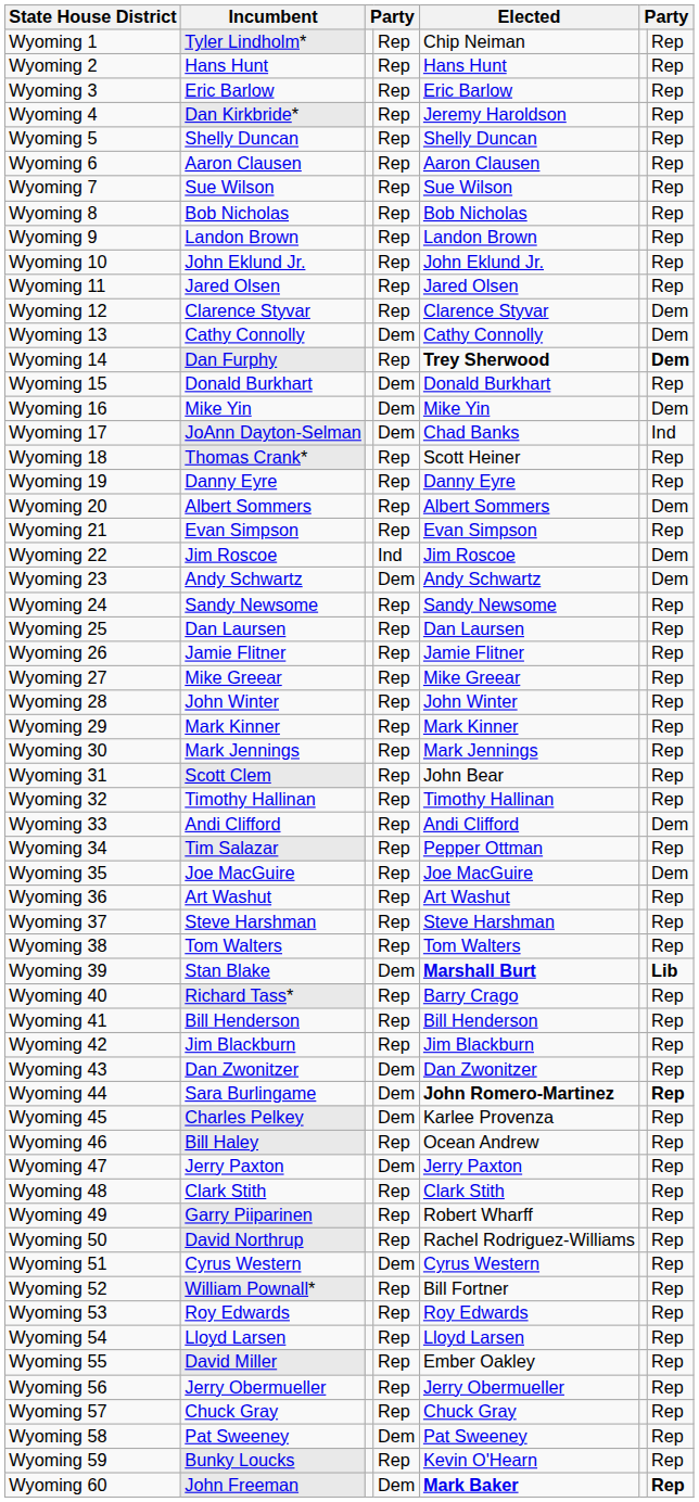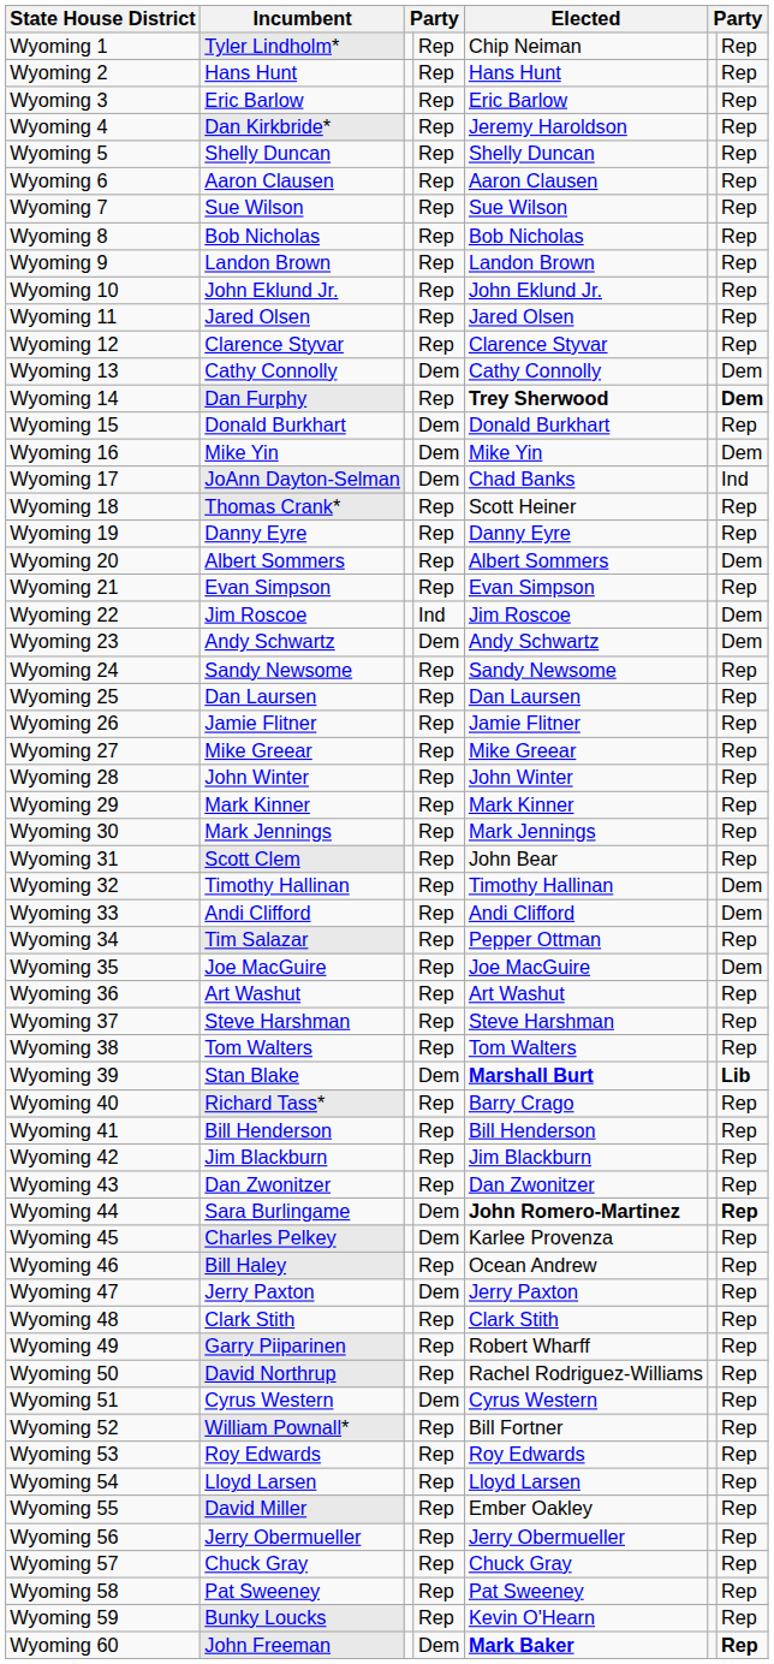 <table class="sortable wikitable" style="font-size:95%;line-height:14px;">
 <tr>
 <th colspan="1">State House District</th>
 <th class="unsortable">Incumbent</th>
 <th colspan="2">Party</th>
 <th class="unsortable">Elected</th>
 <th colspan="2">Party</th>
 </tr>
 <tr>
 <td>Wyoming 1</td>
 <td style="background:#E9E9E9;"><a href='#'>Tyler Lindholm</a>*</td>
 <td></td>
 <td>Rep</td>
 <td>Chip Neiman</td>
 <td></td>
 <td>Rep</td>
 </tr>
 <tr>
 <td>Wyoming 2</td>
 <td><a href='#'>Hans Hunt</a></td>
 <td></td>
 <td>Rep</td>
 <td><a href='#'>Hans Hunt</a></td>
 <td></td>
 <td>Rep</td>
 </tr>
 <tr>
 <td>Wyoming 3</td>
 <td><a href='#'>Eric Barlow</a></td>
 <td></td>
 <td>Rep</td>
 <td><a href='#'>Eric Barlow</a></td>
 <td></td>
 <td>Rep</td>
 </tr>
 <tr>
 <td>Wyoming 4</td>
 <td style="background:#E9E9E9;"><a href='#'>Dan Kirkbride</a>*</td>
 <td></td>
 <td>Rep</td>
 <td><a href='#'>Jeremy Haroldson</a></td>
 <td></td>
 <td>Rep</td>
 </tr>
 <tr>
 <td>Wyoming 5</td>
 <td><a href='#'>Shelly Duncan</a></td>
 <td></td>
 <td>Rep</td>
 <td><a href='#'>Shelly Duncan</a></td>
 <td></td>
 <td>Rep</td>
 </tr>
 <tr>
 <td>Wyoming 6</td>
 <td><a href='#'>Aaron Clausen</a></td>
 <td></td>
 <td>Rep</td>
 <td><a href='#'>Aaron Clausen</a></td>
 <td></td>
 <td>Rep</td>
 </tr>
 <tr>
 <td>Wyoming 7</td>
 <td><a href='#'>Sue Wilson</a></td>
 <td></td>
 <td>Rep</td>
 <td><a href='#'>Sue Wilson</a></td>
 <td></td>
 <td>Rep</td>
 </tr>
 <tr>
 <td>Wyoming 8</td>
 <td><a href='#'>Bob Nicholas</a></td>
 <td></td>
 <td>Rep</td>
 <td><a href='#'>Bob Nicholas</a></td>
 <td></td>
 <td>Rep</td>
 </tr>
 <tr>
 <td>Wyoming 9</td>
 <td><a href='#'>Landon Brown</a></td>
 <td></td>
 <td>Rep</td>
 <td><a href='#'>Landon Brown</a></td>
 <td></td>
 <td>Rep</td>
 </tr>
 <tr>
 <td>Wyoming 10</td>
 <td><a href='#'>John Eklund Jr.</a></td>
 <td></td>
 <td>Rep</td>
 <td><a href='#'>John Eklund Jr.</a></td>
 <td></td>
 <td>Rep</td>
 </tr>
 <tr>
 <td>Wyoming 11</td>
 <td><a href='#'>Jared Olsen</a></td>
 <td></td>
 <td>Rep</td>
 <td><a href='#'>Jared Olsen</a></td>
 <td></td>
 <td>Rep</td>
 </tr>
 <tr>
 <td>Wyoming 12</td>
 <td><a href='#'>Clarence Styvar</a></td>
 <td></td>
 <td>Rep</td>
 <td><a href='#'>Clarence Styvar</a></td>
 <td></td>
-<td>Dem</td>
+<td>Rep</td>
 </tr>
 <tr>
 <td>Wyoming 13</td>
 <td><a href='#'>Cathy Connolly</a></td>
 <td></td>
 <td>Dem</td>
 <td><a href='#'>Cathy Connolly</a></td>
 <td></td>
 <td>Dem</td>
 </tr>
 <tr>
 <td>Wyoming 14</td>
 <td style="background:#E9E9E9;"><a href='#'>Dan Furphy</a></td>
 <td></td>
 <td>Rep</td>
 <td><strong>Trey Sherwood</strong></td>
 <td></td>
 <td><strong>Dem</strong></td>
 </tr>
 <tr>
 <td>Wyoming 15</td>
 <td><a href='#'>Donald Burkhart</a></td>
 <td></td>
 <td>Dem</td>
 <td><a href='#'>Donald Burkhart</a></td>
 <td></td>
 <td>Rep</td>
 </tr>
 <tr>
 <td>Wyoming 16</td>
 <td><a href='#'>Mike Yin</a></td>
 <td></td>
 <td>Dem</td>
 <td><a href='#'>Mike Yin</a></td>
 <td></td>
 <td>Dem</td>
 </tr>
 <tr>
 <td>Wyoming 17</td>
 <td style="background:#E9E9E9;"><a href='#'>JoAnn Dayton-Selman</a></td>
 <td></td>
 <td>Dem</td>
 <td><a href='#'>Chad Banks</a></td>
 <td></td>
 <td>Ind</td>
 </tr>
 <tr>
 <td>Wyoming 18</td>
 <td style="background:#E9E9E9;"><a href='#'>Thomas Crank</a>*</td>
 <td></td>
 <td>Rep</td>
 <td>Scott Heiner</td>
 <td></td>
 <td>Rep</td>
 </tr>
 <tr>
 <td>Wyoming 19</td>
 <td><a href='#'>Danny Eyre</a></td>
 <td></td>
 <td>Rep</td>
 <td><a href='#'>Danny Eyre</a></td>
 <td></td>
 <td>Rep</td>
 </tr>
 <tr>
 <td>Wyoming 20</td>
 <td><a href='#'>Albert Sommers</a></td>
 <td></td>
 <td>Rep</td>
 <td><a href='#'>Albert Sommers</a></td>
 <td></td>
 <td>Dem</td>
 </tr>
 <tr>
 <td>Wyoming 21</td>
 <td><a href='#'>Evan Simpson</a></td>
 <td></td>
 <td>Rep</td>
 <td><a href='#'>Evan Simpson</a></td>
 <td></td>
 <td>Rep</td>
 </tr>
 <tr>
 <td>Wyoming 22</td>
 <td><a href='#'>Jim Roscoe</a></td>
 <td></td>
 <td>Ind</td>
 <td><a href='#'>Jim Roscoe</a></td>
 <td></td>
 <td>Dem</td>
 </tr>
 <tr>
 <td>Wyoming 23</td>
 <td><a href='#'>Andy Schwartz</a></td>
 <td></td>
 <td>Dem</td>
 <td><a href='#'>Andy Schwartz</a></td>
 <td></td>
 <td>Dem</td>
 </tr>
 <tr>
 <td>Wyoming 24</td>
 <td><a href='#'>Sandy Newsome</a></td>
 <td></td>
 <td>Rep</td>
 <td><a href='#'>Sandy Newsome</a></td>
 <td></td>
 <td>Rep</td>
 </tr>
 <tr>
 <td>Wyoming 25</td>
 <td><a href='#'>Dan Laursen</a></td>
 <td></td>
 <td>Rep</td>
 <td><a href='#'>Dan Laursen</a></td>
 <td></td>
 <td>Rep</td>
 </tr>
 <tr>
 <td>Wyoming 26</td>
 <td><a href='#'>Jamie Flitner</a></td>
 <td></td>
 <td>Rep</td>
 <td><a href='#'>Jamie Flitner</a></td>
 <td></td>
 <td>Rep</td>
 </tr>
 <tr>
 <td>Wyoming 27</td>
 <td><a href='#'>Mike Greear</a></td>
 <td></td>
 <td>Rep</td>
 <td><a href='#'>Mike Greear</a></td>
 <td></td>
 <td>Rep</td>
 </tr>
 <tr>
 <td>Wyoming 28</td>
 <td><a href='#'>John Winter</a></td>
 <td></td>
 <td>Rep</td>
 <td><a href='#'>John Winter</a></td>
 <td></td>
 <td>Rep</td>
 </tr>
 <tr>
 <td>Wyoming 29</td>
 <td><a href='#'>Mark Kinner</a></td>
 <td></td>
 <td>Rep</td>
 <td><a href='#'>Mark Kinner</a></td>
 <td></td>
 <td>Rep</td>
 </tr>
 <tr>
 <td>Wyoming 30</td>
 <td><a href='#'>Mark Jennings</a></td>
 <td></td>
 <td>Rep</td>
 <td><a href='#'>Mark Jennings</a></td>
 <td></td>
 <td>Rep</td>
 </tr>
 <tr>
 <td>Wyoming 31</td>
 <td style="background:#E9E9E9;"><a href='#'>Scott Clem</a></td>
 <td></td>
 <td>Rep</td>
 <td>John Bear</td>
 <td></td>
 <td>Rep</td>
 </tr>
 <tr>
 <td>Wyoming 32</td>
 <td><a href='#'>Timothy Hallinan</a></td>
 <td></td>
 <td>Rep</td>
 <td><a href='#'>Timothy Hallinan</a></td>
 <td></td>
-<td>Rep</td>
+<td>Dem</td>
 </tr>
 <tr>
 <td>Wyoming 33</td>
 <td><a href='#'>Andi Clifford</a></td>
 <td></td>
 <td>Rep</td>
 <td><a href='#'>Andi Clifford</a></td>
 <td></td>
 <td>Dem</td>
 </tr>
 <tr>
 <td>Wyoming 34</td>
 <td style="background:#E9E9E9;"><a href='#'>Tim Salazar</a></td>
 <td></td>
 <td>Rep</td>
 <td><a href='#'>Pepper Ottman</a></td>
 <td></td>
 <td>Rep</td>
 </tr>
 <tr>
 <td>Wyoming 35</td>
 <td><a href='#'>Joe MacGuire</a></td>
 <td></td>
 <td>Rep</td>
 <td><a href='#'>Joe MacGuire</a></td>
 <td></td>
 <td>Dem</td>
 </tr>
 <tr>
 <td>Wyoming 36</td>
 <td><a href='#'>Art Washut</a></td>
 <td></td>
 <td>Rep</td>
 <td><a href='#'>Art Washut</a></td>
 <td></td>
 <td>Rep</td>
 </tr>
 <tr>
 <td>Wyoming 37</td>
 <td><a href='#'>Steve Harshman</a></td>
 <td></td>
 <td>Rep</td>
 <td><a href='#'>Steve Harshman</a></td>
 <td></td>
 <td>Rep</td>
 </tr>
 <tr>
 <td>Wyoming 38</td>
 <td><a href='#'>Tom Walters</a></td>
 <td></td>
 <td>Rep</td>
 <td><a href='#'>Tom Walters</a></td>
 <td></td>
 <td>Rep</td>
 </tr>
 <tr>
 <td>Wyoming 39</td>
 <td><a href='#'>Stan Blake</a></td>
 <td></td>
 <td>Dem</td>
 <td><strong><a href='#'>Marshall Burt</a></strong></td>
 <td></td>
 <td><strong>Lib</strong></td>
 </tr>
 <tr>
 <td>Wyoming 40</td>
 <td style="background:#E9E9E9;"><a href='#'>Richard Tass</a>*</td>
 <td></td>
 <td>Rep</td>
 <td><a href='#'>Barry Crago</a></td>
 <td></td>
 <td>Rep</td>
 </tr>
 <tr>
 <td>Wyoming 41</td>
 <td><a href='#'>Bill Henderson</a></td>
 <td></td>
 <td>Rep</td>
 <td><a href='#'>Bill Henderson</a></td>
 <td></td>
 <td>Rep</td>
 </tr>
 <tr>
 <td>Wyoming 42</td>
 <td><a href='#'>Jim Blackburn</a></td>
 <td></td>
 <td>Rep</td>
 <td><a href='#'>Jim Blackburn</a></td>
 <td></td>
 <td>Rep</td>
 </tr>
 <tr>
 <td>Wyoming 43</td>
 <td><a href='#'>Dan Zwonitzer</a></td>
 <td></td>
-<td>Dem</td>
+<td>Rep</td>
 <td><a href='#'>Dan Zwonitzer</a></td>
 <td></td>
 <td>Rep</td>
 </tr>
 <tr>
 <td>Wyoming 44</td>
 <td><a href='#'>Sara Burlingame</a></td>
 <td></td>
 <td>Dem</td>
 <td><strong>John Romero-Martinez</strong></td>
 <td></td>
 <td><strong>Rep</strong></td>
 </tr>
 <tr>
 <td>Wyoming 45</td>
 <td style="background:#E9E9E9;"><a href='#'>Charles Pelkey</a></td>
 <td></td>
 <td>Dem</td>
 <td>Karlee Provenza</td>
 <td></td>
 <td>Rep</td>
 </tr>
 <tr>
 <td>Wyoming 46</td>
 <td style="background:#E9E9E9;"><a href='#'>Bill Haley</a></td>
 <td></td>
 <td>Rep</td>
 <td>Ocean Andrew</td>
 <td></td>
 <td>Rep</td>
 </tr>
 <tr>
 <td>Wyoming 47</td>
 <td><a href='#'>Jerry Paxton</a></td>
 <td></td>
 <td>Dem</td>
 <td><a href='#'>Jerry Paxton</a></td>
 <td></td>
 <td>Rep</td>
 </tr>
 <tr>
 <td>Wyoming 48</td>
 <td><a href='#'>Clark Stith</a></td>
 <td></td>
 <td>Rep</td>
 <td><a href='#'>Clark Stith</a></td>
 <td></td>
 <td>Rep</td>
 </tr>
 <tr>
 <td>Wyoming 49</td>
 <td style="background:#E9E9E9;"><a href='#'>Garry Piiparinen</a></td>
 <td></td>
 <td>Rep</td>
 <td>Robert Wharff</td>
 <td></td>
 <td>Rep</td>
 </tr>
 <tr>
 <td>Wyoming 50</td>
 <td style="background:#E9E9E9;"><a href='#'>David Northrup</a></td>
 <td></td>
 <td>Rep</td>
 <td>Rachel Rodriguez-Williams</td>
 <td></td>
 <td>Rep</td>
 </tr>
 <tr>
 <td>Wyoming 51</td>
 <td><a href='#'>Cyrus Western</a></td>
 <td></td>
 <td>Dem</td>
 <td><a href='#'>Cyrus Western</a></td>
 <td></td>
 <td>Rep</td>
 </tr>
 <tr>
 <td>Wyoming 52</td>
 <td style="background:#E9E9E9;"><a href='#'>William Pownall</a>*</td>
 <td></td>
 <td>Rep</td>
 <td>Bill Fortner</td>
 <td></td>
 <td>Rep</td>
 </tr>
 <tr>
 <td>Wyoming 53</td>
 <td><a href='#'>Roy Edwards</a></td>
 <td></td>
 <td>Rep</td>
 <td><a href='#'>Roy Edwards</a></td>
 <td></td>
 <td>Rep</td>
 </tr>
 <tr>
 <td>Wyoming 54</td>
 <td><a href='#'>Lloyd Larsen</a></td>
 <td></td>
 <td>Rep</td>
 <td><a href='#'>Lloyd Larsen</a></td>
 <td></td>
 <td>Rep</td>
 </tr>
 <tr>
 <td>Wyoming 55</td>
 <td style="background:#E9E9E9;"><a href='#'>David Miller</a></td>
 <td></td>
 <td>Rep</td>
 <td>Ember Oakley</td>
 <td></td>
 <td>Rep</td>
 </tr>
 <tr>
 <td>Wyoming 56</td>
 <td><a href='#'>Jerry Obermueller</a></td>
 <td></td>
 <td>Rep</td>
 <td><a href='#'>Jerry Obermueller</a></td>
 <td></td>
 <td>Rep</td>
 </tr>
 <tr>
 <td>Wyoming 57</td>
 <td><a href='#'>Chuck Gray</a></td>
 <td></td>
 <td>Rep</td>
 <td><a href='#'>Chuck Gray</a></td>
 <td></td>
 <td>Rep</td>
 </tr>
 <tr>
 <td>Wyoming 58</td>
 <td><a href='#'>Pat Sweeney</a></td>
 <td></td>
-<td>Dem</td>
+<td>Rep</td>
 <td><a href='#'>Pat Sweeney</a></td>
 <td></td>
 <td>Rep</td>
 </tr>
 <tr>
 <td>Wyoming 59</td>
 <td style="background:#E9E9E9;"><a href='#'>Bunky Loucks</a></td>
 <td></td>
 <td>Rep</td>
 <td><a href='#'>Kevin O'Hearn</a></td>
 <td></td>
 <td>Rep</td>
 </tr>
 <tr>
 <td>Wyoming 60</td>
 <td style="background:#E9E9E9;"><a href='#'>John Freeman</a></td>
 <td></td>
 <td>Dem</td>
 <td><strong><a href='#'>Mark Baker</a></strong></td>
 <td></td>
 <td><strong>Rep</strong></td>
 </tr>
 </table>
